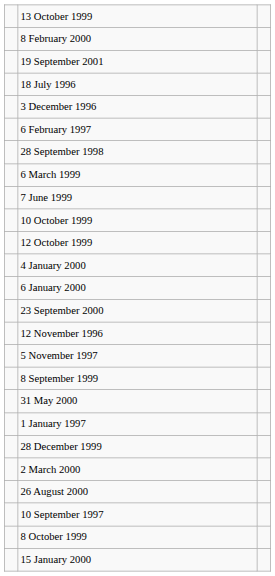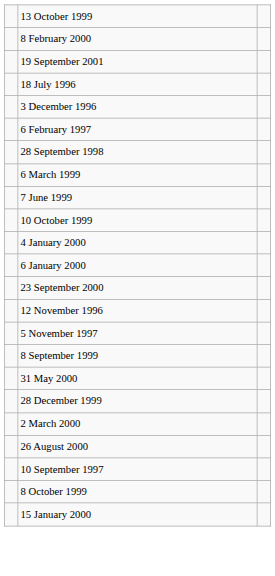 <table class="wikitable" style="font-size: 89%; float: left; width: 25em; margin-right: 1em; line-height: 1.65em">
 <tr>
 <td></td>
 <td>13 October 1999</td>
 <td></td>
 </tr>
 <tr>
 <td></td>
 <td>8 February 2000</td>
 <td></td>
 </tr>
 <tr>
 <td></td>
 <td>19 September 2001</td>
 <td></td>
 </tr>
 <tr>
 <td></td>
 <td>18 July 1996</td>
 <td></td>
 </tr>
 <tr>
 <td></td>
 <td>3 December 1996</td>
 <td></td>
 </tr>
 <tr>
 <td></td>
 <td>6 February 1997</td>
 <td></td>
 </tr>
 <tr>
 <td></td>
 <td>28 September 1998</td>
 <td></td>
 </tr>
 <tr>
 <td></td>
 <td>6 March 1999</td>
 <td></td>
 </tr>
 <tr>
 <td></td>
 <td>7 June 1999</td>
 <td></td>
 </tr>
 <tr>
 <td></td>
 <td>10 October 1999</td>
 <td></td>
 </tr>
 <tr>
 <td></td>
-<td>12 October 1999</td>
-<td></td>
-</tr>
-<tr>
-<td></td>
 <td>4 January 2000</td>
 <td></td>
 </tr>
 <tr>
 <td></td>
 <td>6 January 2000</td>
 <td></td>
 </tr>
 <tr>
 <td></td>
 <td>23 September 2000</td>
 <td></td>
 </tr>
 <tr>
 <td></td>
 <td>12 November 1996</td>
 <td></td>
 </tr>
 <tr>
 <td></td>
 <td>5 November 1997</td>
 <td></td>
 </tr>
 <tr>
 <td></td>
 <td>8 September 1999</td>
 <td></td>
 </tr>
 <tr>
 <td></td>
 <td>31 May 2000</td>
 <td></td>
 </tr>
 <tr>
 <td></td>
-<td>1 January 1997</td>
-<td></td>
-</tr>
-<tr>
-<td></td>
 <td>28 December 1999</td>
 <td></td>
 </tr>
 <tr>
 <td></td>
 <td>2 March 2000</td>
 <td></td>
 </tr>
 <tr>
 <td></td>
 <td>26 August 2000</td>
 <td></td>
 </tr>
 <tr>
 <td></td>
 <td>10 September 1997</td>
 <td></td>
 </tr>
 <tr>
 <td></td>
 <td>8 October 1999</td>
 <td></td>
 </tr>
 <tr>
 <td></td>
 <td>15 January 2000</td>
 <td></td>
 </tr>
 </table>
